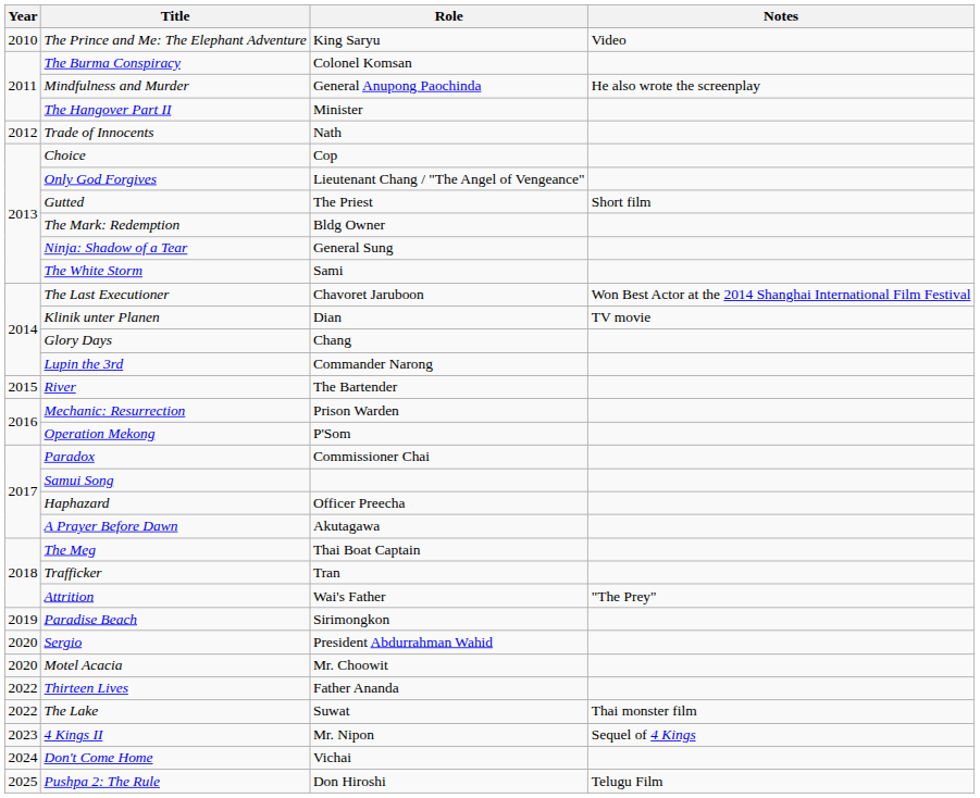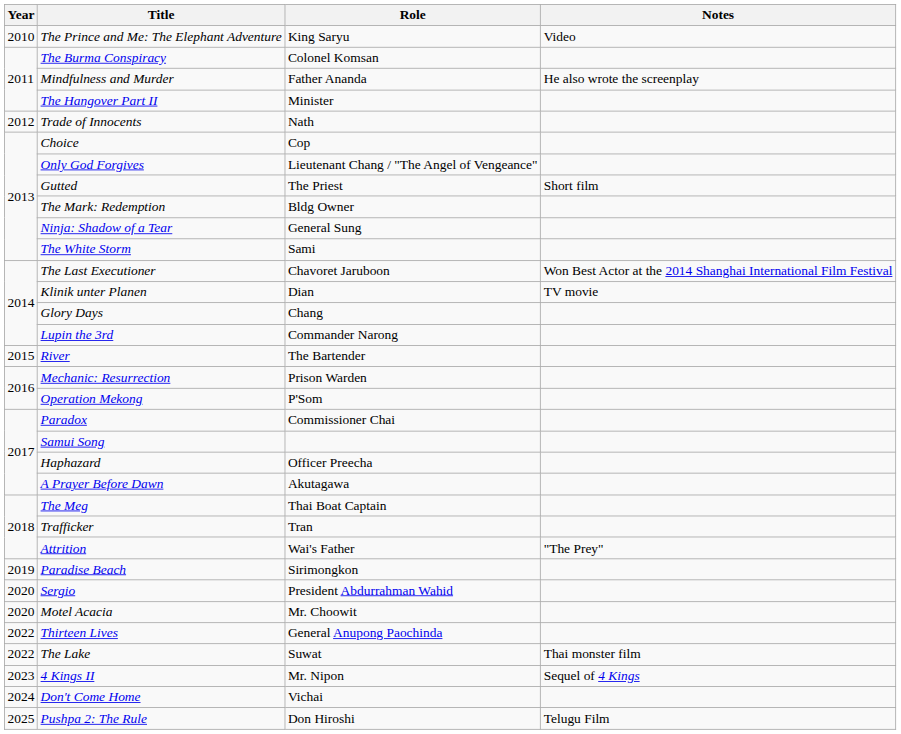 <table class="wikitable sortable">
 <tr>
 <th>Year</th>
 <th>Title</th>
 <th>Role</th>
 <th class="unsortable">Notes</th>
 </tr>
 <tr>
 <td>2010</td>
 <td><em>The Prince and Me: The Elephant Adventure</em></td>
 <td>King Saryu</td>
 <td>Video</td>
 </tr>
 <tr>
 <td rowspan="3">2011</td>
 <td><em><a href='#'>The Burma Conspiracy</a></em></td>
 <td>Colonel Komsan</td>
 <td></td>
 </tr>
 <tr>
 <td><em>Mindfulness and Murder</em></td>
-<td>General <a href='#'>Anupong Paochinda</a></td>
+<td>Father Ananda</td>
 <td>He also wrote the screenplay</td>
 </tr>
 <tr>
 <td><em><a href='#'>The Hangover Part II</a></em></td>
 <td>Minister</td>
 <td></td>
 </tr>
 <tr>
 <td>2012</td>
 <td><em>Trade of Innocents</em></td>
 <td>Nath</td>
 <td></td>
 </tr>
 <tr>
 <td rowspan="6">2013</td>
 <td><em>Choice</em></td>
 <td>Cop</td>
 <td></td>
 </tr>
 <tr>
 <td><em><a href='#'>Only God Forgives</a></em></td>
 <td>Lieutenant Chang / "The Angel of Vengeance"</td>
 <td></td>
 </tr>
 <tr>
 <td><em>Gutted</em></td>
 <td>The Priest</td>
 <td>Short film</td>
 </tr>
 <tr>
 <td><em>The Mark: Redemption</em></td>
 <td>Bldg Owner</td>
 <td></td>
 </tr>
 <tr>
 <td><em><a href='#'>Ninja: Shadow of a Tear</a></em></td>
 <td>General Sung</td>
 <td></td>
 </tr>
 <tr>
 <td><em><a href='#'>The White Storm</a></em></td>
 <td>Sami</td>
 <td></td>
 </tr>
 <tr>
 <td rowspan="4">2014</td>
 <td><em>The Last Executioner</em></td>
 <td>Chavoret Jaruboon</td>
 <td>Won Best Actor at the <a href='#'>2014 Shanghai International Film Festival</a></td>
 </tr>
 <tr>
 <td><em>Klinik unter Planen</em></td>
 <td>Dian</td>
 <td>TV movie</td>
 </tr>
 <tr>
 <td><em>Glory Days</em></td>
 <td>Chang</td>
 <td></td>
 </tr>
 <tr>
 <td><em><a href='#'>Lupin the 3rd</a></em></td>
 <td>Commander Narong</td>
 <td></td>
 </tr>
 <tr>
 <td>2015</td>
 <td><em><a href='#'>River</a></em></td>
 <td>The Bartender</td>
 <td></td>
 </tr>
 <tr>
 <td rowspan="2">2016</td>
 <td><em><a href='#'>Mechanic: Resurrection</a></em></td>
 <td>Prison Warden</td>
 <td></td>
 </tr>
 <tr>
 <td><em><a href='#'>Operation Mekong</a></em></td>
 <td>P'Som</td>
 <td></td>
 </tr>
 <tr>
 <td rowspan="4">2017</td>
 <td><em><a href='#'>Paradox</a></em></td>
 <td>Commissioner Chai</td>
 <td></td>
 </tr>
 <tr>
 <td><em><a href='#'>Samui Song</a></em></td>
 <td></td>
 <td></td>
 </tr>
 <tr>
 <td><em>Haphazard</em></td>
 <td>Officer Preecha</td>
 <td></td>
 </tr>
 <tr>
 <td><em><a href='#'>A Prayer Before Dawn</a></em></td>
 <td>Akutagawa</td>
 <td></td>
 </tr>
 <tr>
 <td rowspan="3">2018</td>
 <td><em><a href='#'>The Meg</a></em></td>
 <td>Thai Boat Captain</td>
 <td></td>
 </tr>
 <tr>
 <td><em>Trafficker</em></td>
 <td>Tran</td>
 <td></td>
 </tr>
 <tr>
 <td><em><a href='#'>Attrition</a></em></td>
 <td>Wai's Father</td>
 <td>"The Prey"</td>
 </tr>
 <tr>
 <td>2019</td>
 <td><em><a href='#'>Paradise Beach</a></em></td>
 <td>Sirimongkon</td>
 <td></td>
 </tr>
 <tr>
 <td>2020</td>
 <td><em><a href='#'>Sergio</a></em></td>
 <td>President <a href='#'>Abdurrahman Wahid</a></td>
 <td></td>
 </tr>
 <tr>
 <td>2020</td>
 <td><em>Motel Acacia</em></td>
 <td>Mr. Choowit</td>
 <td></td>
 </tr>
 <tr>
 <td>2022</td>
 <td><em><a href='#'>Thirteen Lives</a></em></td>
-<td>Father Ananda</td>
+<td>General <a href='#'>Anupong Paochinda</a></td>
 <td></td>
 </tr>
 <tr>
 <td>2022</td>
 <td><em>The Lake</em></td>
 <td>Suwat</td>
 <td>Thai monster film</td>
 </tr>
 <tr>
 <td>2023</td>
 <td><em><a href='#'>4 Kings II</a></em></td>
 <td>Mr. Nipon</td>
 <td>Sequel of <em><a href='#'>4 Kings</a></em></td>
 </tr>
 <tr>
 <td>2024</td>
 <td><em><a href='#'>Don't Come Home</a></em></td>
 <td>Vichai</td>
 <td></td>
 </tr>
 <tr>
 <td>2025</td>
 <td><em><a href='#'>Pushpa 2: The Rule</a></em></td>
 <td>Don Hiroshi</td>
 <td>Telugu Film</td>
 </tr>
 </table>
